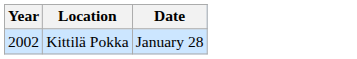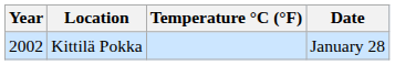 <table class="wikitable sortable" align="center" border="1" style="background-color: #cce6ff;">
 <tr>
 <th>Year</th>
 <th>Location</th>
+<th>Temperature °C (°F)</th>
 <th>Date</th>
 </tr>
 <tr>
 <td>2002</td>
 <td align="left">Kittilä Pokka</td>
+<td align=center></td>
 <td align=center>January 28</td>
 </tr>
 </table>
